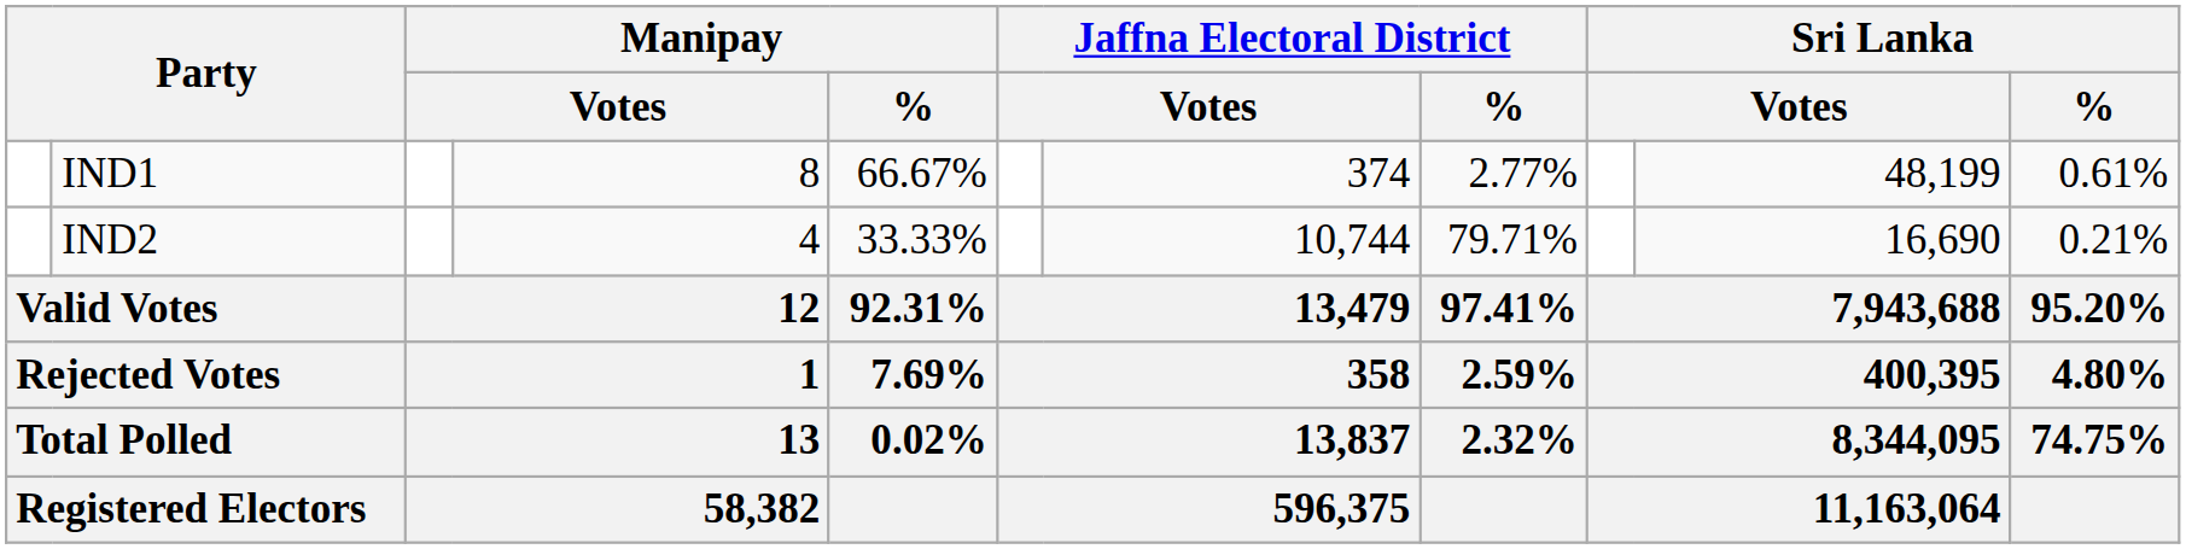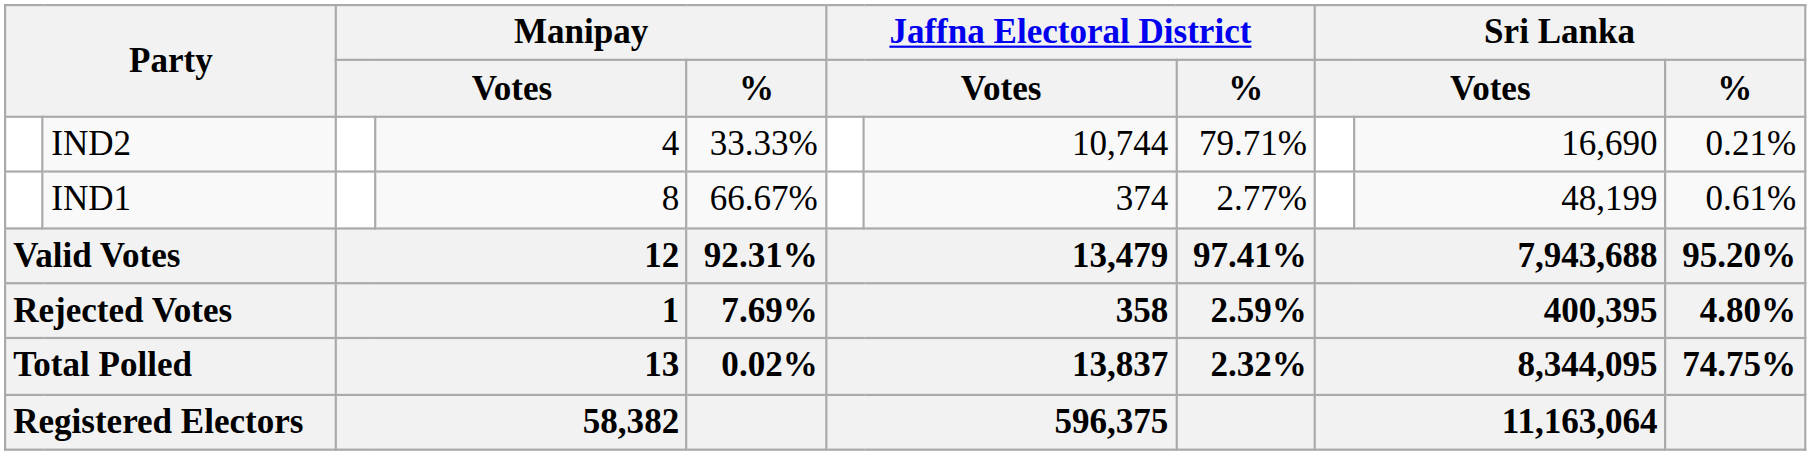 <table class="wikitable">
 <tr>
 <th colspan="2" width="144px"rowspan="2">Party</th>
 <th colspan="3" width="216px">Manipay</th>
 <th colspan="3" width="216px"><a href='#'>Jaffna Electoral District</a></th>
 <th colspan="3" width="216px">Sri Lanka</th>
 </tr>
 <tr>
 <th colspan="2" width="144px">Votes</th>
 <th>%</th>
 <th colspan="2" width="144px">Votes</th>
 <th>%</th>
 <th colspan="2" width="144px">Votes</th>
 <th>%</th>
 </tr>
 <tr>
 <td style="background-color:white;" width="10px"></td>
+<td style="text-align:left;">IND2</td>
+<td style="background-color:white;" width="10px"></td>
+<td style="text-align:right;">4</td>
+<td style="text-align:right;">33.33%</td>
+<td style="background-color:white;" width="10px"></td>
+<td style="text-align:right;">10,744</td>
+<td style="text-align:right;">79.71%</td>
+<td style="background-color:white;" width="10px"></td>
+<td style="text-align:right;">16,690</td>
+<td style="text-align:right;">0.21%</td>
+</tr>
+<tr>
+<td style="background-color:white;" width="10px"></td>
 <td style="text-align:left;">IND1</td>
 <td style="background-color:white;" width="10px"></td>
 <td style="text-align:right;">8</td>
 <td style="text-align:right;">66.67%</td>
 <td style="background-color:white;" width="10px"></td>
 <td style="text-align:right;">374</td>
 <td style="text-align:right;">2.77%</td>
 <td style="background-color:white;" width="10px"></td>
 <td style="text-align:right;">48,199</td>
 <td style="text-align:right;">0.61%</td>
-</tr>
-<tr>
-<td style="background-color:white;" width="10px"></td>
-<td style="text-align:left;">IND2</td>
-<td style="background-color:white;" width="10px"></td>
-<td style="text-align:right;">4</td>
-<td style="text-align:right;">33.33%</td>
-<td style="background-color:white;" width="10px"></td>
-<td style="text-align:right;">10,744</td>
-<td style="text-align:right;">79.71%</td>
-<td style="background-color:white;" width="10px"></td>
-<td style="text-align:right;">16,690</td>
-<td style="text-align:right;">0.21%</td>
 </tr>
 <tr>
 <th colspan="2" width="144px"style="text-align:left;">Valid Votes</th>
 <th style="text-align:right;"colspan="2" width="144px">12</th>
 <th style="text-align:right;">92.31%</th>
 <th style="text-align:right;"colspan="2" width="144px">13,479</th>
 <th style="text-align:right;">97.41%</th>
 <th style="text-align:right;"colspan="2" width="144px">7,943,688</th>
 <th style="text-align:right;">95.20%</th>
 </tr>
 <tr>
 <th colspan="2" width="144px"style="text-align:left;">Rejected Votes</th>
 <th style="text-align:right;"colspan="2" width="144px">1</th>
 <th style="text-align:right;">7.69%</th>
 <th style="text-align:right;"colspan="2" width="144px">358</th>
 <th style="text-align:right;">2.59%</th>
 <th style="text-align:right;"colspan="2" width="144px">400,395</th>
 <th style="text-align:right;">4.80%</th>
 </tr>
 <tr>
 <th colspan="2" width="144px"style="text-align:left;">Total Polled</th>
 <th style="text-align:right;"colspan="2" width="144px">13</th>
 <th style="text-align:right;">0.02%</th>
 <th style="text-align:right;"colspan="2" width="144px">13,837</th>
 <th style="text-align:right;">2.32%</th>
 <th style="text-align:right;"colspan="2" width="144px">8,344,095</th>
 <th style="text-align:right;">74.75%</th>
 </tr>
 <tr>
 <th colspan="2" width="144px"style="text-align:left;">Registered Electors</th>
 <th style="text-align:right;"colspan="2" width="144px">58,382</th>
 <th></th>
 <th style="text-align:right;"colspan="2" width="144px">596,375</th>
 <th></th>
 <th style="text-align:right;"colspan="2" width="144px">11,163,064</th>
 <th></th>
 </tr>
 </table>
